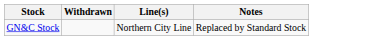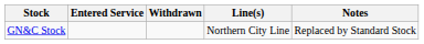 <table class="wikitable">
 <tr>
 <th>Stock</th>
+<th>Entered Service</th>
 <th>Withdrawn</th>
 <th>Line(s)</th>
 <th class="unsortable">Notes</th>
 </tr>
 <tr>
 <td><a href='#'>GN&C Stock</a></td>
 <td></td>
+<td></td>
 <td>Northern City Line</td>
 <td>Replaced by Standard Stock</td>
 </tr>
 </table>
